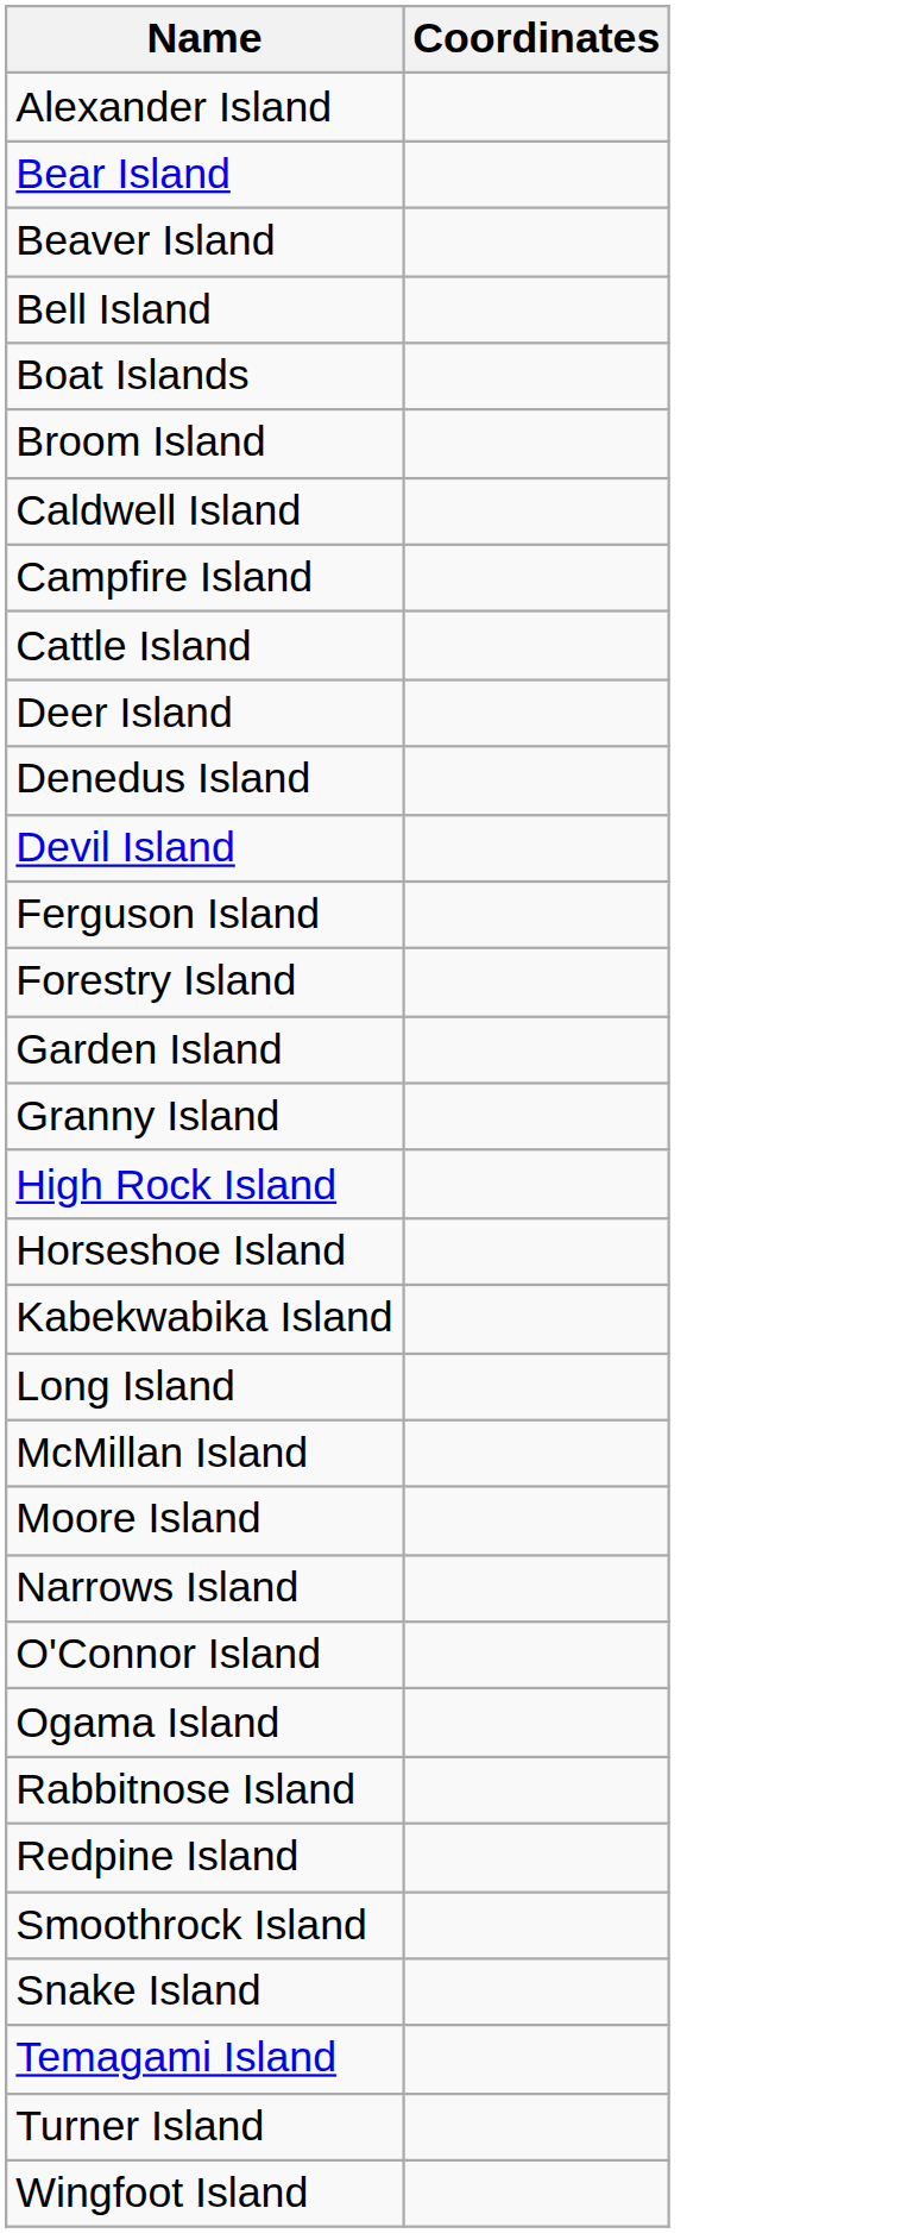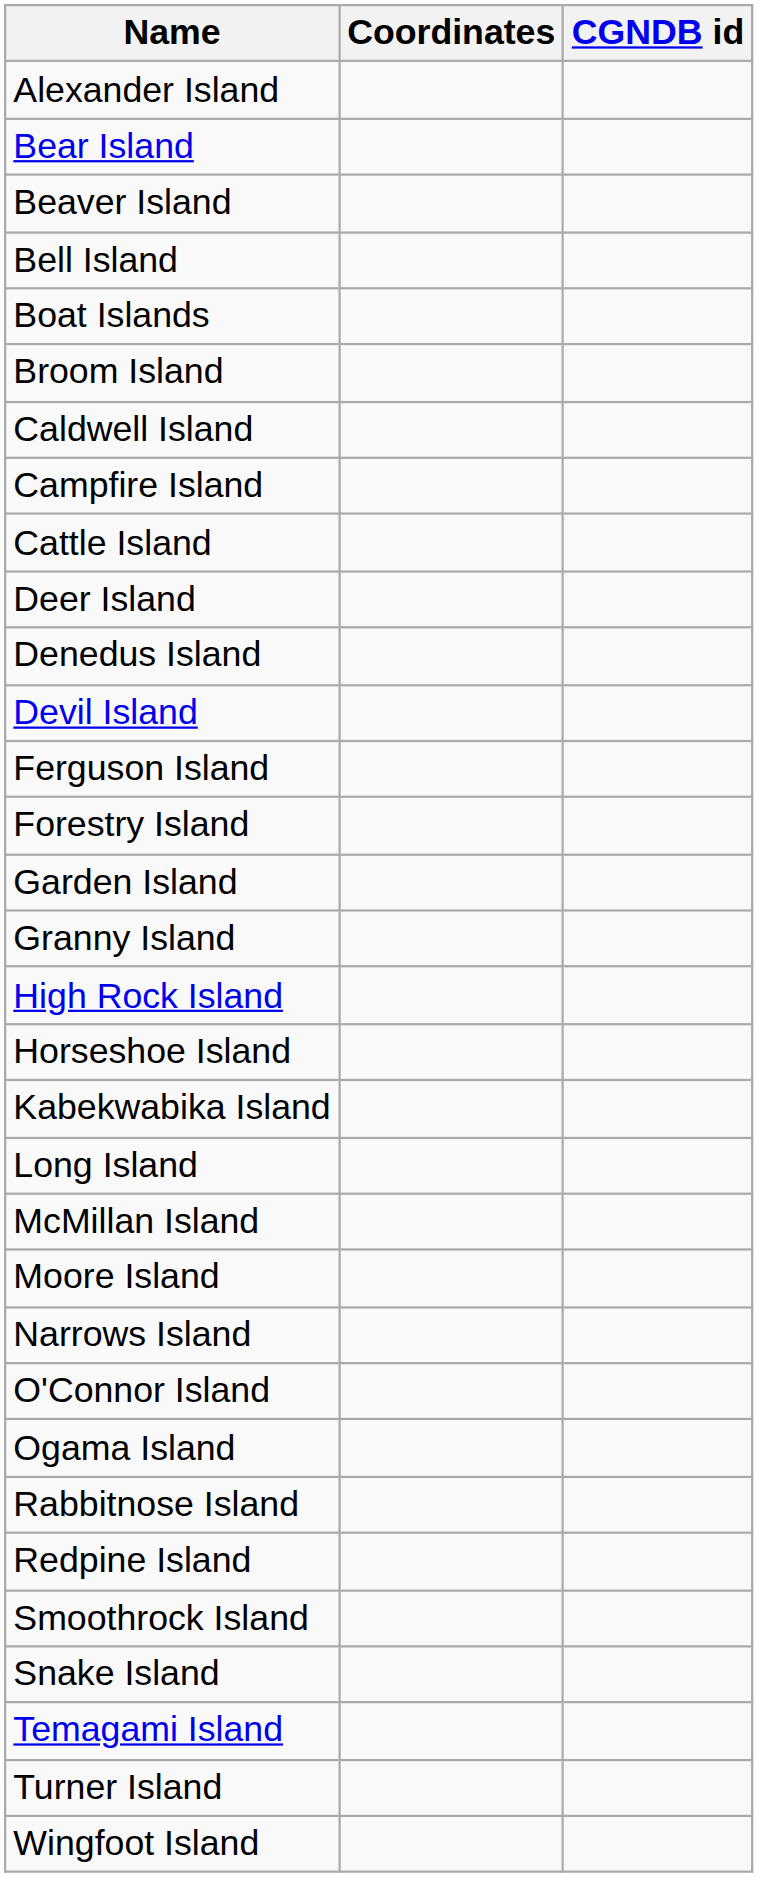 <table class="wikitable sortable">
 <tr>
 <th ! data-sort-type="number">Name</th>
 <th data-sort-type="number">Coordinates</th>
+<th data-sort-type="number"><a href='#'>CGNDB</a> id</th>
 </tr>
 <tr>
 <td>Alexander Island</td>
+<td></td>
 <td></td>
 </tr>
 <tr>
 <td><a href='#'>Bear Island</a></td>
 <td></td>
+<td></td>
 </tr>
 <tr>
 <td>Beaver Island</td>
+<td></td>
 <td></td>
 </tr>
 <tr>
 <td>Bell Island</td>
 <td></td>
+<td></td>
 </tr>
 <tr>
 <td>Boat Islands</td>
+<td></td>
 <td></td>
 </tr>
 <tr>
 <td>Broom Island</td>
 <td></td>
+<td></td>
 </tr>
 <tr>
 <td>Caldwell Island</td>
+<td></td>
 <td></td>
 </tr>
 <tr>
 <td>Campfire Island</td>
 <td></td>
+<td></td>
 </tr>
 <tr>
 <td>Cattle Island</td>
+<td></td>
 <td></td>
 </tr>
 <tr>
 <td>Deer Island</td>
 <td></td>
+<td></td>
 </tr>
 <tr>
 <td>Denedus Island</td>
+<td></td>
 <td></td>
 </tr>
 <tr>
 <td><a href='#'>Devil Island</a></td>
 <td></td>
+<td></td>
 </tr>
 <tr>
 <td>Ferguson Island</td>
+<td></td>
 <td></td>
 </tr>
 <tr>
 <td>Forestry Island</td>
 <td></td>
+<td></td>
 </tr>
 <tr>
 <td>Garden Island</td>
+<td></td>
 <td></td>
 </tr>
 <tr>
 <td>Granny Island</td>
 <td></td>
+<td></td>
 </tr>
 <tr>
 <td><a href='#'>High Rock Island</a></td>
+<td></td>
 <td></td>
 </tr>
 <tr>
 <td>Horseshoe Island</td>
 <td></td>
+<td></td>
 </tr>
 <tr>
 <td>Kabekwabika Island</td>
+<td></td>
 <td></td>
 </tr>
 <tr>
 <td>Long Island</td>
 <td></td>
+<td></td>
 </tr>
 <tr>
 <td>McMillan Island</td>
+<td></td>
 <td></td>
 </tr>
 <tr>
 <td>Moore Island</td>
 <td></td>
+<td></td>
 </tr>
 <tr>
 <td>Narrows Island</td>
+<td></td>
 <td></td>
 </tr>
 <tr>
 <td>O'Connor Island</td>
 <td></td>
+<td></td>
 </tr>
 <tr>
 <td>Ogama Island</td>
+<td></td>
 <td></td>
 </tr>
 <tr>
 <td>Rabbitnose Island</td>
 <td></td>
+<td></td>
 </tr>
 <tr>
 <td>Redpine Island</td>
+<td></td>
 <td></td>
 </tr>
 <tr>
 <td>Smoothrock Island</td>
 <td></td>
+<td></td>
 </tr>
 <tr>
 <td>Snake Island</td>
+<td></td>
 <td></td>
 </tr>
 <tr>
 <td><a href='#'>Temagami Island</a></td>
 <td></td>
+<td></td>
 </tr>
 <tr>
 <td>Turner Island</td>
+<td></td>
 <td></td>
 </tr>
 <tr>
 <td>Wingfoot Island</td>
 <td></td>
+<td></td>
 </tr>
 </table>
